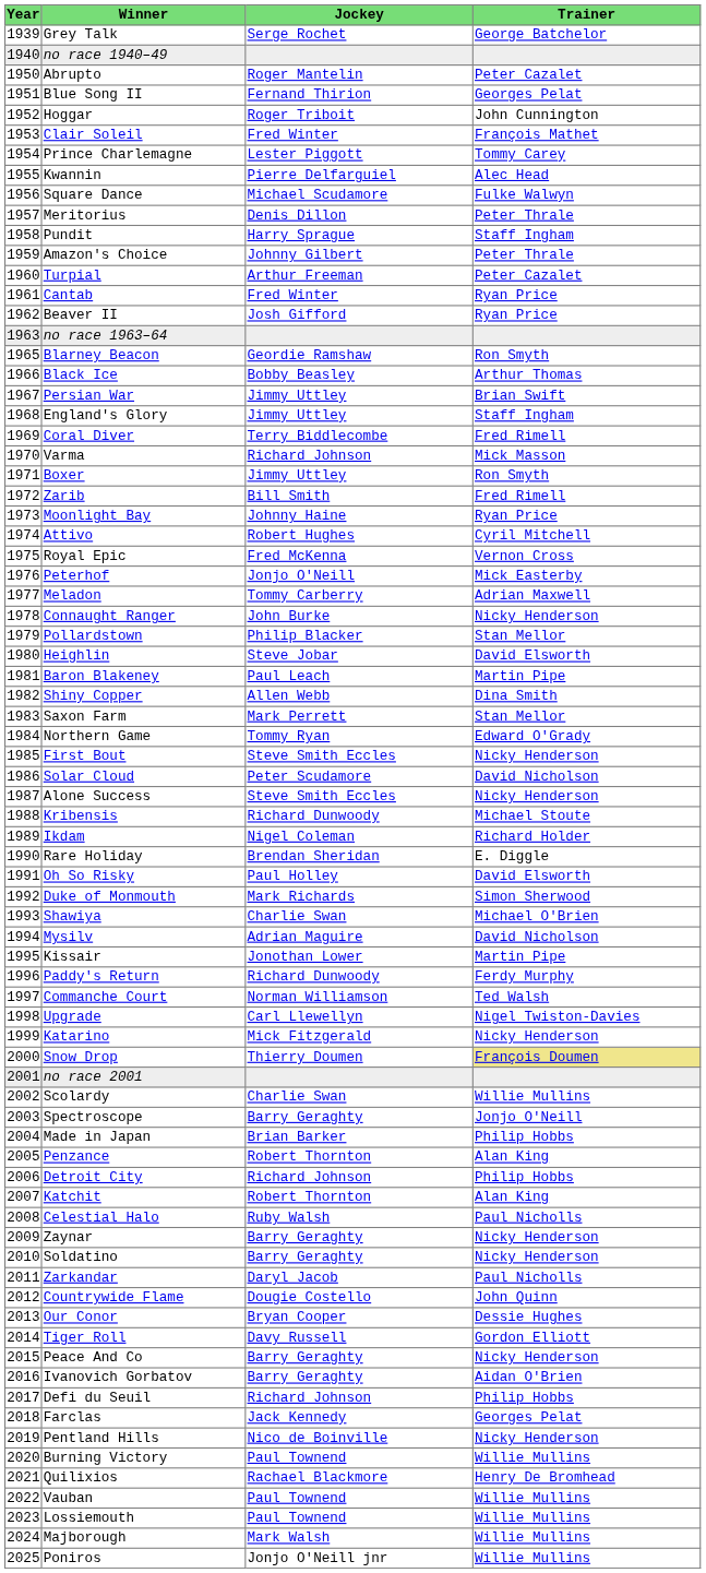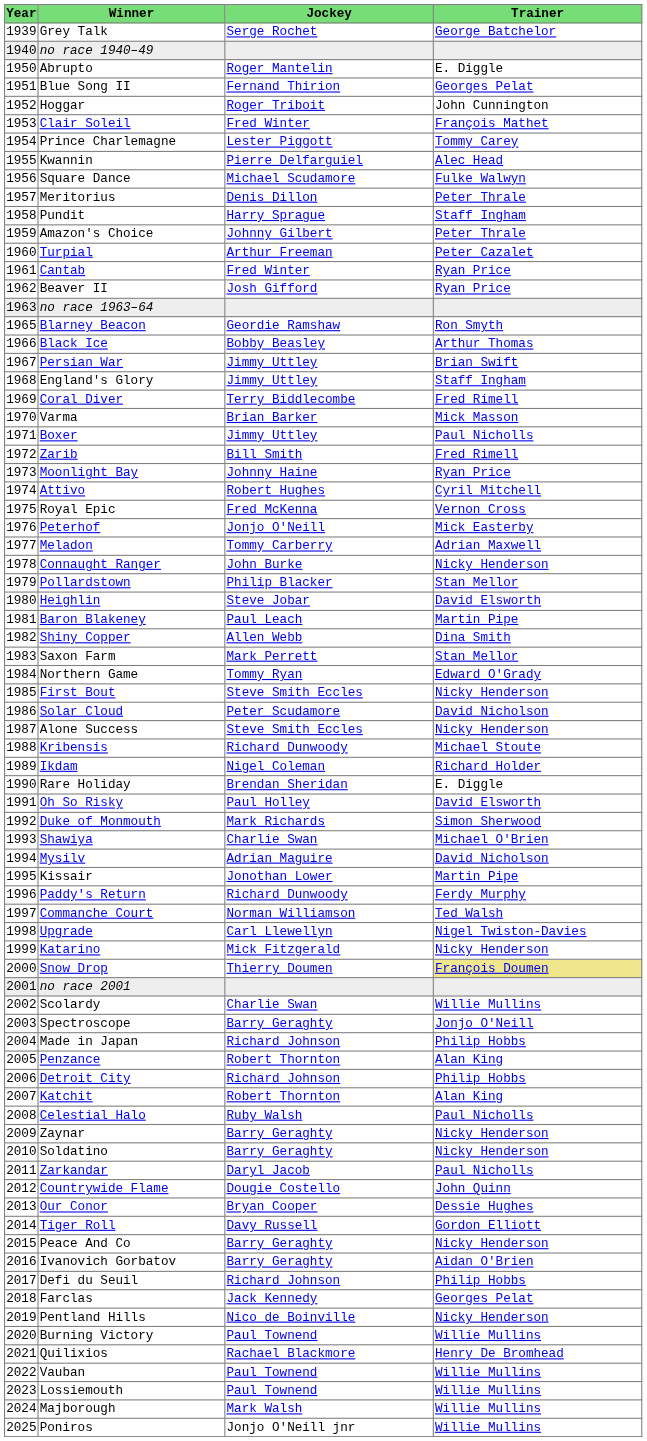 <table class = "sortable" | border="1" style="border-collapse: collapse; font-size:90%">
 <tr bgcolor="#77dd77" align="center">
 <th>Year</th>
 <th>Winner</th>
 <th>Jockey</th>
 <th>Trainer</th>
 </tr>
 <tr>
 <td>1939</td>
 <td width=170px>Grey Talk</td>
 <td width=190px><a href='#'>Serge Rochet</a></td>
 <td width=190px><a href='#'>George Batchelor</a></td>
 </tr>
 <tr bgcolor="#eeeeee">
 <td><span>1940</span></td>
 <td><em>no race 1940–49</em></td>
 <td></td>
 <td></td>
 </tr>
 <tr>
 <td>1950</td>
 <td>Abrupto</td>
 <td><a href='#'>Roger Mantelin</a></td>
-<td><a href='#'>Peter Cazalet</a></td>
+<td>E. Diggle</td>
 </tr>
 <tr>
 <td>1951</td>
 <td>Blue Song II</td>
 <td><a href='#'>Fernand Thirion</a></td>
 <td><a href='#'>Georges Pelat</a></td>
 </tr>
 <tr>
 <td>1952</td>
 <td>Hoggar</td>
 <td><a href='#'>Roger Triboit</a></td>
 <td>John Cunnington </td>
 </tr>
 <tr>
 <td>1953</td>
 <td><a href='#'>Clair Soleil</a></td>
 <td><a href='#'>Fred Winter</a></td>
 <td><a href='#'>François Mathet</a></td>
 </tr>
 <tr>
 <td>1954</td>
 <td>Prince Charlemagne</td>
 <td><a href='#'>Lester Piggott</a></td>
 <td><a href='#'>Tommy Carey</a></td>
 </tr>
 <tr>
 <td>1955</td>
 <td>Kwannin</td>
 <td><a href='#'>Pierre Delfarguiel</a></td>
 <td><a href='#'>Alec Head</a></td>
 </tr>
 <tr>
 <td>1956</td>
 <td>Square Dance</td>
 <td><a href='#'>Michael Scudamore</a></td>
 <td><a href='#'>Fulke Walwyn</a></td>
 </tr>
 <tr>
 <td>1957</td>
 <td>Meritorius</td>
 <td><a href='#'>Denis Dillon</a></td>
 <td><a href='#'>Peter Thrale</a></td>
 </tr>
 <tr>
 <td>1958</td>
 <td>Pundit</td>
 <td><a href='#'>Harry Sprague</a></td>
 <td><a href='#'>Staff Ingham</a></td>
 </tr>
 <tr>
 <td>1959</td>
 <td>Amazon's Choice</td>
 <td><a href='#'>Johnny Gilbert</a></td>
 <td><a href='#'>Peter Thrale</a></td>
 </tr>
 <tr>
 <td>1960</td>
 <td><a href='#'>Turpial</a></td>
 <td><a href='#'>Arthur Freeman</a></td>
 <td><a href='#'>Peter Cazalet</a></td>
 </tr>
 <tr>
 <td>1961</td>
 <td><a href='#'>Cantab</a></td>
 <td><a href='#'>Fred Winter</a></td>
 <td><a href='#'>Ryan Price</a></td>
 </tr>
 <tr>
 <td>1962</td>
 <td>Beaver II</td>
 <td><a href='#'>Josh Gifford</a></td>
 <td><a href='#'>Ryan Price</a></td>
 </tr>
 <tr bgcolor="#eeeeee">
 <td><span>1963</span></td>
 <td><em>no race 1963–64</em></td>
 <td></td>
 <td></td>
 </tr>
 <tr>
 <td>1965</td>
 <td><a href='#'>Blarney Beacon</a></td>
 <td><a href='#'>Geordie Ramshaw</a></td>
 <td><a href='#'>Ron Smyth</a></td>
 </tr>
 <tr>
 <td>1966</td>
 <td><a href='#'>Black Ice</a></td>
 <td><a href='#'>Bobby Beasley</a></td>
 <td><a href='#'>Arthur Thomas</a></td>
 </tr>
 <tr>
 <td>1967</td>
 <td><a href='#'>Persian War</a></td>
 <td><a href='#'>Jimmy Uttley</a></td>
 <td><a href='#'>Brian Swift</a></td>
 </tr>
 <tr>
 <td>1968</td>
 <td>England's Glory</td>
 <td><a href='#'>Jimmy Uttley</a></td>
 <td><a href='#'>Staff Ingham</a></td>
 </tr>
 <tr>
 <td>1969</td>
 <td><a href='#'>Coral Diver</a></td>
 <td><a href='#'>Terry Biddlecombe</a></td>
 <td><a href='#'>Fred Rimell</a></td>
 </tr>
 <tr>
 <td>1970</td>
 <td>Varma</td>
-<td><a href='#'>Richard Johnson</a></td>
+<td><a href='#'>Brian Barker</a></td>
 <td><a href='#'>Mick Masson</a></td>
 </tr>
 <tr>
 <td>1971</td>
 <td><a href='#'>Boxer</a></td>
 <td><a href='#'>Jimmy Uttley</a></td>
-<td><a href='#'>Ron Smyth</a></td>
+<td><a href='#'>Paul Nicholls</a></td>
 </tr>
 <tr>
 <td>1972</td>
 <td><a href='#'>Zarib</a></td>
 <td><a href='#'>Bill Smith</a></td>
 <td><a href='#'>Fred Rimell</a></td>
 </tr>
 <tr>
 <td>1973</td>
 <td><a href='#'>Moonlight Bay</a></td>
 <td><a href='#'>Johnny Haine</a></td>
 <td><a href='#'>Ryan Price</a></td>
 </tr>
 <tr>
 <td>1974</td>
 <td><a href='#'>Attivo</a></td>
 <td><a href='#'>Robert Hughes</a></td>
 <td><a href='#'>Cyril Mitchell</a></td>
 </tr>
 <tr>
 <td>1975</td>
 <td>Royal Epic</td>
 <td><a href='#'>Fred McKenna</a></td>
 <td><a href='#'>Vernon Cross</a></td>
 </tr>
 <tr>
 <td>1976</td>
 <td><a href='#'>Peterhof</a></td>
 <td><a href='#'>Jonjo O'Neill</a></td>
 <td><a href='#'>Mick Easterby</a></td>
 </tr>
 <tr>
 <td>1977</td>
 <td><a href='#'>Meladon</a></td>
 <td><a href='#'>Tommy Carberry</a></td>
 <td><a href='#'>Adrian Maxwell</a></td>
 </tr>
 <tr>
 <td>1978</td>
 <td><a href='#'>Connaught Ranger</a></td>
 <td><a href='#'>John Burke</a></td>
 <td><a href='#'>Nicky Henderson</a></td>
 </tr>
 <tr>
 <td>1979</td>
 <td><a href='#'>Pollardstown</a></td>
 <td><a href='#'>Philip Blacker</a></td>
 <td><a href='#'>Stan Mellor</a></td>
 </tr>
 <tr>
 <td>1980</td>
 <td><a href='#'>Heighlin</a></td>
 <td><a href='#'>Steve Jobar</a></td>
 <td><a href='#'>David Elsworth</a></td>
 </tr>
 <tr>
 <td>1981</td>
 <td><a href='#'>Baron Blakeney</a></td>
 <td><a href='#'>Paul Leach</a></td>
 <td><a href='#'>Martin Pipe</a></td>
 </tr>
 <tr>
 <td>1982</td>
 <td><a href='#'>Shiny Copper</a></td>
 <td><a href='#'>Allen Webb</a></td>
 <td><a href='#'>Dina Smith</a></td>
 </tr>
 <tr>
 <td>1983</td>
 <td>Saxon Farm</td>
 <td><a href='#'>Mark Perrett</a></td>
 <td><a href='#'>Stan Mellor</a></td>
 </tr>
 <tr>
 <td>1984</td>
 <td>Northern Game</td>
 <td><a href='#'>Tommy Ryan</a></td>
 <td><a href='#'>Edward O'Grady</a></td>
 </tr>
 <tr>
 <td>1985</td>
 <td><a href='#'>First Bout</a></td>
 <td><a href='#'>Steve Smith Eccles</a></td>
 <td><a href='#'>Nicky Henderson</a></td>
 </tr>
 <tr>
 <td>1986</td>
 <td><a href='#'>Solar Cloud</a></td>
 <td><a href='#'>Peter Scudamore</a></td>
 <td><a href='#'>David Nicholson</a></td>
 </tr>
 <tr>
 <td>1987</td>
 <td>Alone Success</td>
 <td><a href='#'>Steve Smith Eccles</a></td>
 <td><a href='#'>Nicky Henderson</a></td>
 </tr>
 <tr>
 <td>1988</td>
 <td><a href='#'>Kribensis</a></td>
 <td><a href='#'>Richard Dunwoody</a></td>
 <td><a href='#'>Michael Stoute</a></td>
 </tr>
 <tr>
 <td>1989</td>
 <td><a href='#'>Ikdam</a></td>
 <td><a href='#'>Nigel Coleman</a></td>
 <td><a href='#'>Richard Holder</a></td>
 </tr>
 <tr>
 <td>1990</td>
 <td>Rare Holiday</td>
 <td><a href='#'>Brendan Sheridan</a></td>
 <td>E. Diggle</td>
 </tr>
 <tr>
 <td>1991</td>
 <td><a href='#'>Oh So Risky</a></td>
 <td><a href='#'>Paul Holley</a></td>
 <td><a href='#'>David Elsworth</a></td>
 </tr>
 <tr>
 <td>1992</td>
 <td><a href='#'>Duke of Monmouth</a></td>
 <td><a href='#'>Mark Richards</a></td>
 <td><a href='#'>Simon Sherwood</a></td>
 </tr>
 <tr>
 <td>1993</td>
 <td><a href='#'>Shawiya</a></td>
 <td><a href='#'>Charlie Swan</a></td>
 <td><a href='#'>Michael O'Brien</a></td>
 </tr>
 <tr>
 <td>1994</td>
 <td><a href='#'>Mysilv</a></td>
 <td><a href='#'>Adrian Maguire</a></td>
 <td><a href='#'>David Nicholson</a></td>
 </tr>
 <tr>
 <td>1995</td>
 <td>Kissair</td>
 <td><a href='#'>Jonothan Lower</a></td>
 <td><a href='#'>Martin Pipe</a></td>
 </tr>
 <tr>
 <td>1996</td>
 <td><a href='#'>Paddy's Return</a></td>
 <td><a href='#'>Richard Dunwoody</a></td>
 <td><a href='#'>Ferdy Murphy</a></td>
 </tr>
 <tr>
 <td>1997</td>
 <td><a href='#'>Commanche Court</a></td>
 <td><a href='#'>Norman Williamson</a></td>
 <td><a href='#'>Ted Walsh</a></td>
 </tr>
 <tr>
 <td>1998</td>
 <td><a href='#'>Upgrade</a></td>
 <td><a href='#'>Carl Llewellyn</a></td>
 <td><a href='#'>Nigel Twiston-Davies</a></td>
 </tr>
 <tr>
 <td>1999</td>
 <td><a href='#'>Katarino</a></td>
 <td><a href='#'>Mick Fitzgerald</a></td>
 <td><a href='#'>Nicky Henderson</a></td>
 </tr>
 <tr>
 <td>2000</td>
 <td><a href='#'>Snow Drop</a></td>
 <td><a href='#'>Thierry Doumen</a></td>
 <td style="background: khaki;"><a href='#'>François Doumen</a></td>
 </tr>
 <tr bgcolor="#eeeeee">
 <td><span>2001</span></td>
 <td><em>no race 2001</em> </td>
 <td></td>
 <td></td>
 </tr>
 <tr>
 <td>2002</td>
 <td>Scolardy</td>
 <td><a href='#'>Charlie Swan</a></td>
 <td><a href='#'>Willie Mullins</a></td>
 </tr>
 <tr>
 <td>2003</td>
 <td>Spectroscope</td>
 <td><a href='#'>Barry Geraghty</a></td>
 <td><a href='#'>Jonjo O'Neill</a></td>
 </tr>
 <tr>
 <td>2004</td>
 <td>Made in Japan</td>
-<td><a href='#'>Brian Barker</a></td>
+<td><a href='#'>Richard Johnson</a></td>
 <td><a href='#'>Philip Hobbs</a></td>
 </tr>
 <tr>
 <td>2005</td>
 <td><a href='#'>Penzance</a></td>
 <td><a href='#'>Robert Thornton</a></td>
 <td><a href='#'>Alan King</a></td>
 </tr>
 <tr>
 <td>2006</td>
 <td><a href='#'>Detroit City</a></td>
 <td><a href='#'>Richard Johnson</a></td>
 <td><a href='#'>Philip Hobbs</a></td>
 </tr>
 <tr>
 <td>2007</td>
 <td><a href='#'>Katchit</a></td>
 <td><a href='#'>Robert Thornton</a></td>
 <td><a href='#'>Alan King</a></td>
 </tr>
 <tr>
 <td>2008</td>
 <td><a href='#'>Celestial Halo</a></td>
 <td><a href='#'>Ruby Walsh</a></td>
 <td><a href='#'>Paul Nicholls</a></td>
 </tr>
 <tr>
 <td>2009</td>
 <td>Zaynar</td>
 <td><a href='#'>Barry Geraghty</a></td>
 <td><a href='#'>Nicky Henderson</a></td>
 </tr>
 <tr>
 <td>2010</td>
 <td>Soldatino</td>
 <td><a href='#'>Barry Geraghty</a></td>
 <td><a href='#'>Nicky Henderson</a></td>
 </tr>
 <tr>
 <td>2011</td>
 <td><a href='#'>Zarkandar</a></td>
 <td><a href='#'>Daryl Jacob</a></td>
 <td><a href='#'>Paul Nicholls</a></td>
 </tr>
 <tr>
 <td>2012</td>
 <td><a href='#'>Countrywide Flame</a></td>
 <td><a href='#'>Dougie Costello</a></td>
 <td><a href='#'>John Quinn</a></td>
 </tr>
 <tr>
 <td>2013</td>
 <td><a href='#'>Our Conor</a></td>
 <td><a href='#'>Bryan Cooper</a></td>
 <td><a href='#'>Dessie Hughes</a></td>
 </tr>
 <tr>
 <td>2014</td>
 <td><a href='#'>Tiger Roll</a></td>
 <td><a href='#'>Davy Russell</a></td>
 <td><a href='#'>Gordon Elliott</a></td>
 </tr>
 <tr>
 <td>2015</td>
 <td>Peace And Co</td>
 <td><a href='#'>Barry Geraghty</a></td>
 <td><a href='#'>Nicky Henderson</a></td>
 </tr>
 <tr>
 <td>2016</td>
 <td>Ivanovich Gorbatov</td>
 <td><a href='#'>Barry Geraghty</a></td>
 <td><a href='#'>Aidan O'Brien</a></td>
 </tr>
 <tr>
 <td>2017</td>
 <td>Defi du Seuil</td>
 <td><a href='#'>Richard Johnson</a></td>
 <td><a href='#'>Philip Hobbs</a></td>
 </tr>
 <tr>
 <td>2018</td>
 <td>Farclas</td>
 <td><a href='#'>Jack Kennedy</a></td>
 <td><a href='#'>Georges Pelat</a></td>
 </tr>
 <tr>
 <td>2019</td>
 <td>Pentland Hills</td>
 <td><a href='#'>Nico de Boinville</a></td>
 <td><a href='#'>Nicky Henderson</a></td>
 </tr>
 <tr>
 <td>2020</td>
 <td>Burning Victory</td>
 <td><a href='#'>Paul Townend</a></td>
 <td><a href='#'>Willie Mullins</a></td>
 </tr>
 <tr>
 <td>2021</td>
 <td>Quilixios</td>
 <td><a href='#'>Rachael Blackmore</a></td>
 <td><a href='#'>Henry De Bromhead</a></td>
 </tr>
 <tr>
 <td>2022</td>
 <td>Vauban</td>
 <td><a href='#'>Paul Townend</a></td>
 <td><a href='#'>Willie Mullins</a></td>
 </tr>
 <tr>
 <td>2023</td>
 <td>Lossiemouth</td>
 <td><a href='#'>Paul Townend</a></td>
 <td><a href='#'>Willie Mullins</a></td>
 </tr>
 <tr>
 <td>2024</td>
 <td>Majborough</td>
 <td><a href='#'>Mark Walsh</a></td>
 <td><a href='#'>Willie Mullins</a></td>
 </tr>
 <tr>
 <td>2025</td>
 <td>Poniros</td>
 <td>Jonjo O'Neill jnr</td>
 <td><a href='#'>Willie Mullins</a></td>
 </tr>
 </table>
